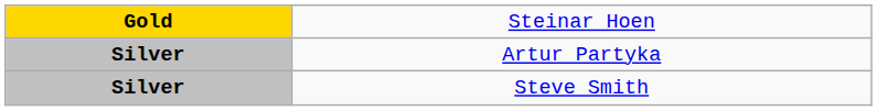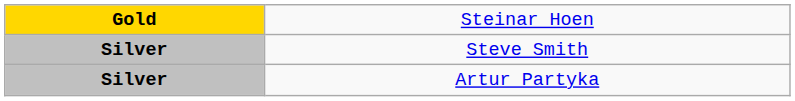 <table class="wikitable" style="text-align:center; " width="35%">
 <tr>
 <td bgcolor="gold"><strong>Gold</strong></td>
 <td><a href='#'>Steinar Hoen</a><br>  <small><em></em></small></td>
 </tr>
 <tr>
 <td bgcolor="silver"><strong>Silver</strong></td>
-<td><a href='#'>Artur Partyka</a><br>  <small><em></em></small></td>
+<td><a href='#'>Steve Smith</a><br>  <small><em></em></small></td>
 </tr>
 <tr>
 <td bgcolor="silver"><strong>Silver</strong></td>
-<td><a href='#'>Steve Smith</a><br>  <small><em></em></small></td>
+<td><a href='#'>Artur Partyka</a><br>  <small><em></em></small></td>
 </tr>
 </table>
